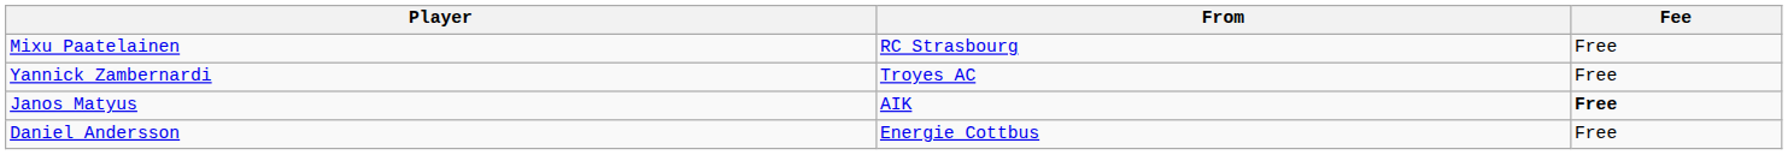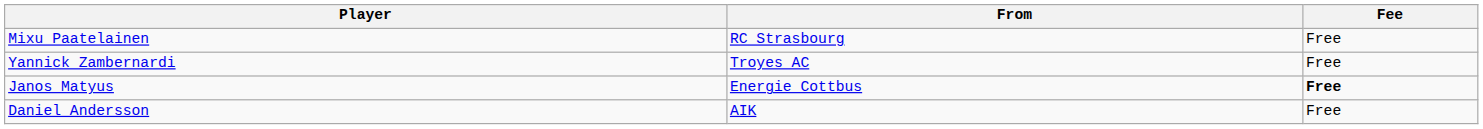 <table class="wikitable" style="text-align:center; font-size:95%;width:98%; text-align:left">
 <tr>
 <th><strong>Player</strong></th>
 <th><strong>From</strong></th>
 <th><strong>Fee</strong></th>
 </tr>
 <tr --->
 <td> <a href='#'>Mixu Paatelainen</a></td>
 <td><a href='#'>RC Strasbourg</a></td>
 <td>Free</td>
 </tr>
 <tr>
 <td> <a href='#'>Yannick Zambernardi</a></td>
 <td><a href='#'>Troyes AC</a></td>
 <td>Free</td>
 </tr>
 <tr>
 <td> <a href='#'>Janos Matyus</a></td>
-<td><a href='#'>AIK</a></td>
+<td><a href='#'>Energie Cottbus</a></td>
 <td><strong>Free</strong></td>
 </tr>
 <tr>
 <td> <a href='#'>Daniel Andersson</a></td>
-<td><a href='#'>Energie Cottbus</a></td>
+<td><a href='#'>AIK</a></td>
 <td>Free</td>
 </tr>
 </table>
